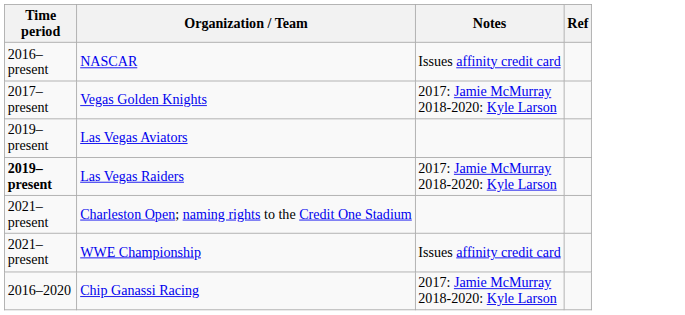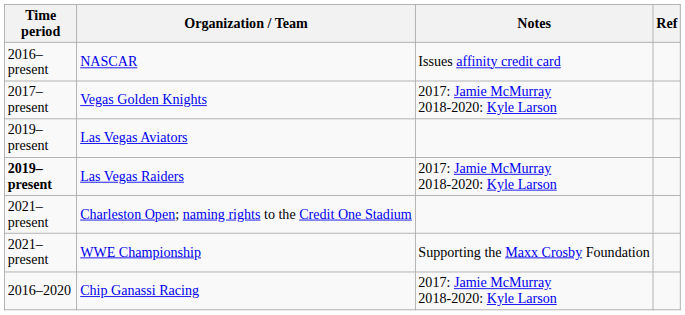 <table class="wikitable sortable">
 <tr>
 <th scope="col" style="width:75px;">Time period</th>
 <th scope="col">Organization / Team</th>
 <th scope="col">Notes</th>
 <th scope="col" class="unsortable">Ref</th>
 </tr>
 <tr>
 <td>2016–present</td>
 <td><a href='#'>NASCAR</a></td>
 <td>Issues <a href='#'>affinity credit card</a></td>
 <td></td>
 </tr>
 <tr>
 <td>2017–present</td>
 <td><a href='#'>Vegas Golden Knights</a></td>
 <td>2017: <a href='#'>Jamie McMurray</a><br>2018-2020: <a href='#'>Kyle Larson</a></td>
 <td></td>
 </tr>
 <tr>
 <td>2019–present</td>
 <td><a href='#'>Las Vegas Aviators</a></td>
 <td></td>
 <td></td>
 </tr>
 <tr>
 <td><strong>2019–present</strong></td>
 <td><a href='#'>Las Vegas Raiders</a></td>
 <td>2017: <a href='#'>Jamie McMurray</a><br>2018-2020: <a href='#'>Kyle Larson</a></td>
 <td></td>
 </tr>
 <tr>
 <td>2021–present</td>
 <td><a href='#'>Charleston Open</a>; <a href='#'>naming rights</a> to the <a href='#'>Credit One Stadium</a></td>
 <td></td>
 <td></td>
 </tr>
 <tr>
 <td>2021–present</td>
 <td><a href='#'>WWE Championship</a></td>
-<td>Issues <a href='#'>affinity credit card</a></td>
+<td>Supporting the <a href='#'>Maxx Crosby</a> Foundation</td>
 <td></td>
 </tr>
 <tr>
 <td>2016–2020</td>
 <td><a href='#'>Chip Ganassi Racing</a></td>
 <td>2017: <a href='#'>Jamie McMurray</a><br>2018-2020: <a href='#'>Kyle Larson</a></td>
 <td></td>
 </tr>
 </table>
